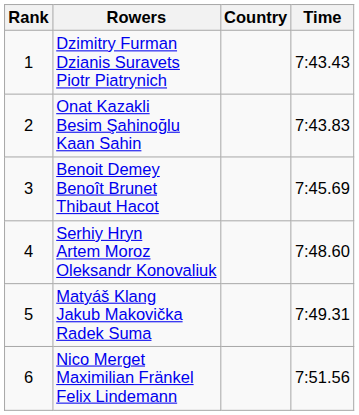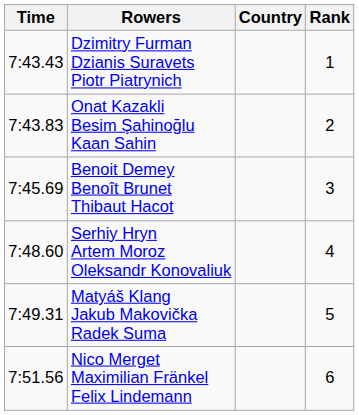 <table class="wikitable" style="text-align:center">
 <tr>
-<th>Rank</th>
+<th>Time</th>
 <th>Rowers</th>
 <th>Country</th>
-<th>Time</th>
+<th>Rank</th>
 </tr>
 <tr>
-<td>1</td>
+<td>7:43.43</td>
 <td align="left"><a href='#'>Dzimitry Furman</a><br><a href='#'>Dzianis Suravets</a><br><a href='#'>Piotr Piatrynich</a></td>
 <td align="left"></td>
-<td>7:43.43</td>
+<td>1</td>
 </tr>
 <tr>
-<td>2</td>
+<td>7:43.83</td>
 <td align="left"><a href='#'>Onat Kazakli</a><br><a href='#'>Besim Şahinoğlu</a><br><a href='#'>Kaan Sahin</a></td>
 <td align="left"></td>
-<td>7:43.83</td>
+<td>2</td>
 </tr>
 <tr>
-<td>3</td>
+<td>7:45.69</td>
 <td align="left"><a href='#'>Benoit Demey</a><br><a href='#'>Benoît Brunet</a><br><a href='#'>Thibaut Hacot</a></td>
 <td align="left"></td>
-<td>7:45.69</td>
+<td>3</td>
 </tr>
 <tr>
-<td>4</td>
+<td>7:48.60</td>
 <td align="left"><a href='#'>Serhiy Hryn</a><br><a href='#'>Artem Moroz</a><br><a href='#'>Oleksandr Konovaliuk</a></td>
 <td align="left"></td>
-<td>7:48.60</td>
+<td>4</td>
 </tr>
 <tr>
-<td>5</td>
+<td>7:49.31</td>
 <td align="left"><a href='#'>Matyáš Klang</a><br><a href='#'>Jakub Makovička</a><br><a href='#'>Radek Suma</a></td>
 <td align="left"></td>
-<td>7:49.31</td>
+<td>5</td>
 </tr>
 <tr>
-<td>6</td>
+<td>7:51.56</td>
 <td align="left"><a href='#'>Nico Merget</a><br><a href='#'>Maximilian Fränkel</a><br><a href='#'>Felix Lindemann</a></td>
 <td align="left"></td>
-<td>7:51.56</td>
+<td>6</td>
 </tr>
 </table>
